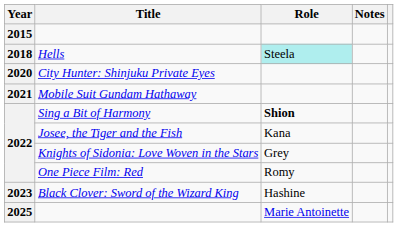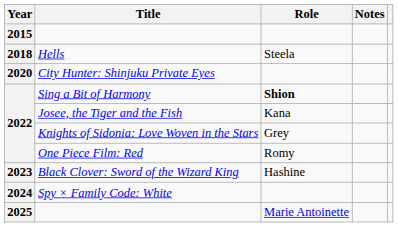 <table class="wikitable sortable plainrowheaders">
 <tr>
 <th scope="col">Year</th>
 <th scope="col">Title</th>
 <th scope="col">Role</th>
 <th scope="col" class="unsortable">Notes</th>
 <th scope="col" class="unsortable"></th>
 </tr>
 <tr>
 <th scope="row">2015</th>
 <td></td>
 <td></td>
 <td></td>
 <td style="text-align:center;"></td>
 </tr>
 <tr>
 <th scope="row">2018</th>
 <td><em><a href='#'>Hells</a></em></td>
-<td style="background: paleturquoise;">Steela</td>
+<td>Steela</td>
 <td></td>
 <td style="text-align:center;"></td>
 </tr>
 <tr>
 <th scope="row">2020</th>
 <td><em><a href='#'>City Hunter: Shinjuku Private Eyes</a></em></td>
-<td></td>
-<td></td>
-<td style="text-align:center;"></td>
-</tr>
-<tr>
-<th scope="row">2021</th>
-<td><em><a href='#'>Mobile Suit Gundam Hathaway</a></em></td>
 <td></td>
 <td></td>
 <td style="text-align:center;"></td>
 </tr>
 <tr>
 <th scope="row" rowspan="4">2022</th>
 <td><em><a href='#'>Sing a Bit of Harmony</a></em></td>
 <td><strong>Shion</strong></td>
 <td></td>
 <td style="text-align:center;"></td>
 </tr>
 <tr>
 <td><em><a href='#'>Josee, the Tiger and the Fish</a></em></td>
 <td>Kana</td>
 <td></td>
 <td style="text-align:center;"></td>
 </tr>
 <tr>
 <td><em><a href='#'>Knights of Sidonia: Love Woven in the Stars</a></em></td>
 <td>Grey</td>
 <td></td>
 <td style="text-align:center;"></td>
 </tr>
 <tr>
 <td><em><a href='#'>One Piece Film: Red</a></em></td>
 <td>Romy</td>
 <td></td>
 <td style="text-align:center;"></td>
 </tr>
 <tr>
 <th scope="row">2023</th>
 <td><em><a href='#'>Black Clover: Sword of the Wizard King</a></em></td>
 <td>Hashine</td>
 <td></td>
 <td style="text-align:center;"></td>
 </tr>
 <tr>
+<th scope="row">2024</th>
+<td><em><a href='#'>Spy × Family Code: White</a></em></td>
+<td></td>
+<td></td>
+<td style="text-align:center;"></td>
+</tr>
+<tr>
 <th scope="row">2025</th>
 <td></td>
 <td><a href='#'>Marie Antoinette</a></td>
 <td></td>
 <td style="text-align:center;"></td>
 </tr>
 </table>
